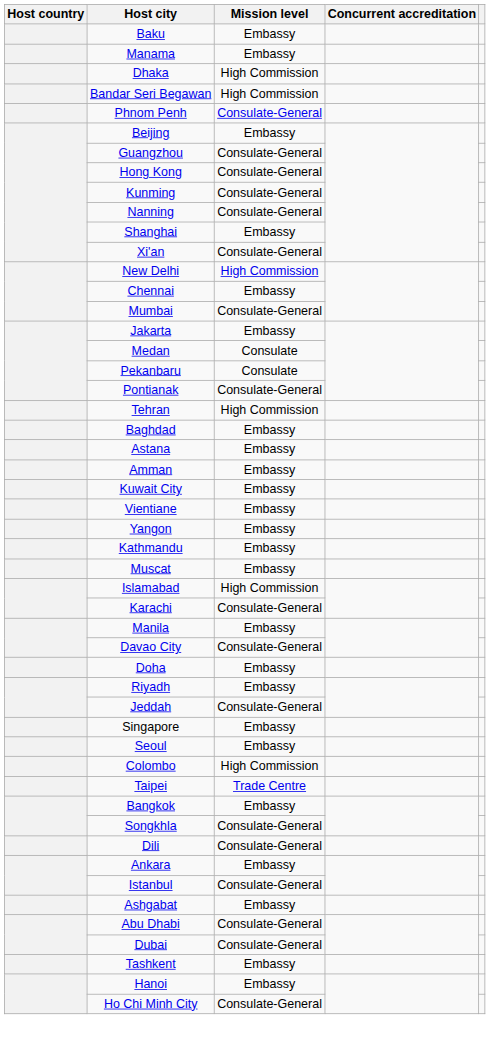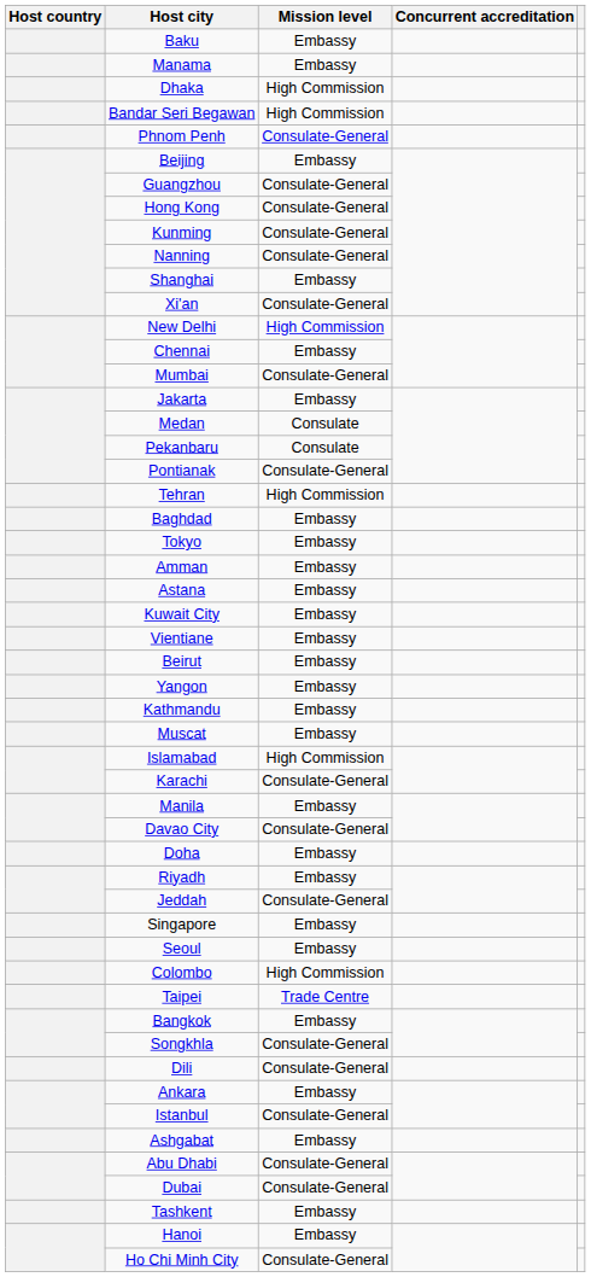 <table class="wikitable plainrowheaders" style="text-align:center;">
 <tr>
 <th scope="col">Host country</th>
 <th scope="col">Host city</th>
 <th scope="col">Mission level</th>
 <th scope="col">Concurrent accreditation</th>
 <th scope="col"></th>
 </tr>
 <tr>
 <th scope="row"></th>
 <td><a href='#'>Baku</a></td>
 <td>Embassy</td>
 <td></td>
 <td></td>
 </tr>
 <tr>
 <th scope="row"></th>
 <td><a href='#'>Manama</a></td>
 <td>Embassy</td>
 <td></td>
 <td></td>
 </tr>
 <tr>
 <th scope="row"></th>
 <td><a href='#'>Dhaka</a></td>
 <td>High Commission</td>
 <td></td>
 <td></td>
 </tr>
 <tr>
 <th scope="row"></th>
 <td><a href='#'>Bandar Seri Begawan</a></td>
 <td>High Commission</td>
 <td></td>
 <td></td>
 </tr>
 <tr>
 <th scope="row"></th>
 <td><a href='#'>Phnom Penh</a></td>
 <td><a href='#'>Consulate-General</a></td>
 <td></td>
 <td></td>
 </tr>
 <tr>
 <th rowspan="7" scope="row"></th>
 <td><a href='#'>Beijing</a></td>
 <td>Embassy</td>
 <td rowspan="7"></td>
 <td></td>
 </tr>
 <tr>
 <td><a href='#'>Guangzhou</a></td>
 <td>Consulate-General</td>
 <td></td>
 </tr>
 <tr>
 <td><a href='#'>Hong Kong</a></td>
 <td>Consulate-General</td>
 <td></td>
 </tr>
 <tr>
 <td><a href='#'>Kunming</a></td>
 <td>Consulate-General</td>
 <td></td>
 </tr>
 <tr>
 <td><a href='#'>Nanning</a></td>
 <td>Consulate-General</td>
 <td></td>
 </tr>
 <tr>
 <td><a href='#'>Shanghai</a></td>
 <td>Embassy</td>
 <td></td>
 </tr>
 <tr>
 <td><a href='#'>Xi'an</a></td>
 <td>Consulate-General</td>
 <td></td>
 </tr>
 <tr>
 <th rowspan="3" scope="row"></th>
 <td><a href='#'>New Delhi</a></td>
 <td><a href='#'>High Commission</a></td>
 <td rowspan="3"></td>
 <td></td>
 </tr>
 <tr>
 <td><a href='#'>Chennai</a></td>
 <td>Embassy</td>
 <td></td>
 </tr>
 <tr>
 <td><a href='#'>Mumbai</a></td>
 <td>Consulate-General</td>
 <td></td>
 </tr>
 <tr>
 <th scope="row" rowspan="4"></th>
 <td><a href='#'>Jakarta</a></td>
 <td>Embassy</td>
 <td rowspan="4"></td>
 <td></td>
 </tr>
 <tr>
 <td><a href='#'>Medan</a></td>
 <td>Consulate</td>
 <td></td>
 </tr>
 <tr>
 <td><a href='#'>Pekanbaru</a></td>
 <td>Consulate</td>
 <td></td>
 </tr>
 <tr>
 <td><a href='#'>Pontianak</a></td>
 <td>Consulate-General</td>
 <td></td>
 </tr>
 <tr>
 <th scope="row"></th>
 <td><a href='#'>Tehran</a></td>
 <td>High Commission</td>
 <td></td>
 <td></td>
 </tr>
 <tr>
 <th scope="row"></th>
 <td><a href='#'>Baghdad</a></td>
 <td>Embassy</td>
 <td></td>
 <td></td>
 </tr>
 <tr>
 <th scope="row"></th>
-<td><a href='#'>Astana</a></td>
+<td><a href='#'>Tokyo</a></td>
 <td>Embassy</td>
 <td></td>
 <td></td>
 </tr>
 <tr>
 <th scope="row"></th>
 <td><a href='#'>Amman</a></td>
+<td>Embassy</td>
+<td></td>
+<td></td>
+</tr>
+<tr>
+<th scope="row"></th>
+<td><a href='#'>Astana</a></td>
 <td>Embassy</td>
 <td></td>
 <td></td>
 </tr>
 <tr>
 <th scope="row"></th>
 <td><a href='#'>Kuwait City</a></td>
 <td>Embassy</td>
 <td></td>
 <td></td>
 </tr>
 <tr>
 <th scope="row"></th>
 <td><a href='#'>Vientiane</a></td>
+<td>Embassy</td>
+<td></td>
+<td></td>
+</tr>
+<tr>
+<th scope="row"></th>
+<td><a href='#'>Beirut</a></td>
 <td>Embassy</td>
 <td></td>
 <td></td>
 </tr>
 <tr>
 <th scope="row"></th>
 <td><a href='#'>Yangon</a></td>
 <td>Embassy</td>
 <td></td>
 <td></td>
 </tr>
 <tr>
 <th scope="row"></th>
 <td><a href='#'>Kathmandu</a></td>
 <td>Embassy</td>
 <td></td>
 <td></td>
 </tr>
 <tr>
 <th scope="row"></th>
 <td><a href='#'>Muscat</a></td>
 <td>Embassy</td>
 <td></td>
 <td></td>
 </tr>
 <tr>
 <th rowspan="2" scope="row"></th>
 <td><a href='#'>Islamabad</a></td>
 <td>High Commission</td>
 <td rowspan="2"></td>
 <td></td>
 </tr>
 <tr>
 <td><a href='#'>Karachi</a></td>
 <td>Consulate-General</td>
 <td></td>
 </tr>
 <tr>
 <th rowspan="2" scope="row"></th>
 <td><a href='#'>Manila</a></td>
 <td>Embassy</td>
 <td rowspan="2"></td>
 <td></td>
 </tr>
 <tr>
 <td><a href='#'>Davao City</a></td>
 <td>Consulate-General</td>
 <td></td>
 </tr>
 <tr>
 <th scope="row"></th>
 <td><a href='#'>Doha</a></td>
 <td>Embassy</td>
 <td></td>
 <td></td>
 </tr>
 <tr>
 <th rowspan="2" scope="row"></th>
 <td><a href='#'>Riyadh</a></td>
 <td>Embassy</td>
 <td rowspan="2"></td>
 <td></td>
 </tr>
 <tr>
 <td><a href='#'>Jeddah</a></td>
 <td>Consulate-General</td>
 <td></td>
 </tr>
 <tr>
 <th scope="row"></th>
 <td>Singapore</td>
 <td>Embassy</td>
 <td></td>
 <td></td>
 </tr>
 <tr>
 <th scope="row"></th>
 <td><a href='#'>Seoul</a></td>
 <td>Embassy</td>
 <td></td>
 <td></td>
 </tr>
 <tr>
 <th scope="row"></th>
 <td><a href='#'>Colombo</a></td>
 <td>High Commission</td>
 <td></td>
 <td></td>
 </tr>
 <tr>
 <th scope="row"></th>
 <td><a href='#'>Taipei</a></td>
 <td><a href='#'>Trade Centre</a></td>
 <td></td>
 <td></td>
 </tr>
 <tr>
 <th rowspan="2" scope="row"></th>
 <td><a href='#'>Bangkok</a></td>
 <td>Embassy</td>
 <td rowspan="2"></td>
 <td></td>
 </tr>
 <tr>
 <td><a href='#'>Songkhla</a></td>
 <td>Consulate-General</td>
 <td></td>
 </tr>
 <tr>
 <th scope="row"></th>
 <td><a href='#'>Dili</a></td>
 <td>Consulate-General</td>
 <td></td>
 <td></td>
 </tr>
 <tr>
 <th scope="row"  rowspan="2"></th>
 <td><a href='#'>Ankara</a></td>
 <td>Embassy</td>
 <td rowspan="2"></td>
 <td></td>
 </tr>
 <tr>
 <td><a href='#'>Istanbul</a></td>
 <td>Consulate-General</td>
 <td></td>
 </tr>
 <tr>
 <th scope="row"></th>
 <td><a href='#'>Ashgabat</a></td>
 <td>Embassy</td>
 <td></td>
 <td></td>
 </tr>
 <tr>
 <th rowspan="2" scope="row"></th>
 <td><a href='#'>Abu Dhabi</a></td>
 <td>Consulate-General</td>
 <td rowspan="2"></td>
 <td></td>
 </tr>
 <tr>
 <td><a href='#'>Dubai</a></td>
 <td>Consulate-General</td>
 <td></td>
 </tr>
 <tr>
 <th scope="row"></th>
 <td><a href='#'>Tashkent</a></td>
 <td>Embassy</td>
 <td></td>
 <td></td>
 </tr>
 <tr>
 <th rowspan="2" scope="row"></th>
 <td><a href='#'>Hanoi</a></td>
 <td>Embassy</td>
 <td rowspan="2"></td>
 <td></td>
 </tr>
 <tr>
 <td><a href='#'>Ho Chi Minh City</a></td>
 <td>Consulate-General</td>
 <td></td>
 </tr>
 </table>
